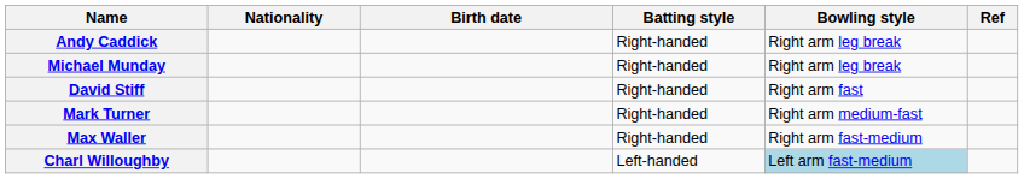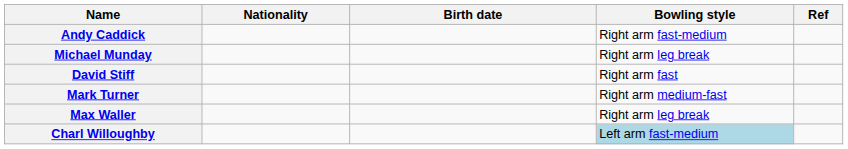 <table class="wikitable plainrowheaders" style="font-size:95%; width:80%;">
 <tr>
 <th scope="col" width="20%">Name</th>
 <th scope="col" width="15%">Nationality</th>
 <th scope="col" width="25%">Birth date</th>
-<th scope="col" width="15%">Batting style</th>
 <th scope="col" width="20%">Bowling style</th>
 <th scope="col" width="5%">Ref</th>
 </tr>
 <tr>
 <th scope="row"><a href='#'>Andy Caddick</a></th>
 <td></td>
 <td></td>
-<td>Right-handed</td>
-<td>Right arm <a href='#'>leg break</a></td>
+<td>Right arm <a href='#'>fast-medium</a></td>
 <td></td>
 </tr>
 <tr>
 <th scope="row"><a href='#'>Michael Munday</a></th>
 <td></td>
 <td></td>
-<td>Right-handed</td>
 <td>Right arm <a href='#'>leg break</a></td>
 <td></td>
 </tr>
 <tr>
 <th scope="row"><a href='#'>David Stiff</a></th>
 <td></td>
 <td></td>
-<td>Right-handed</td>
 <td>Right arm <a href='#'>fast</a></td>
 <td></td>
 </tr>
 <tr>
 <th scope="row"><a href='#'>Mark Turner</a></th>
 <td></td>
 <td></td>
-<td>Right-handed</td>
 <td>Right arm <a href='#'>medium-fast</a></td>
 <td></td>
 </tr>
 <tr>
 <th scope="row"><a href='#'>Max Waller</a></th>
 <td></td>
 <td></td>
-<td>Right-handed</td>
-<td>Right arm <a href='#'>fast-medium</a></td>
+<td>Right arm <a href='#'>leg break</a></td>
 <td></td>
 </tr>
 <tr>
 <th scope="row"><a href='#'>Charl Willoughby</a></th>
 <td></td>
 <td></td>
-<td>Left-handed</td>
 <td style="background: lightblue;">Left arm <a href='#'>fast-medium</a></td>
 <td></td>
 </tr>
 </table>
